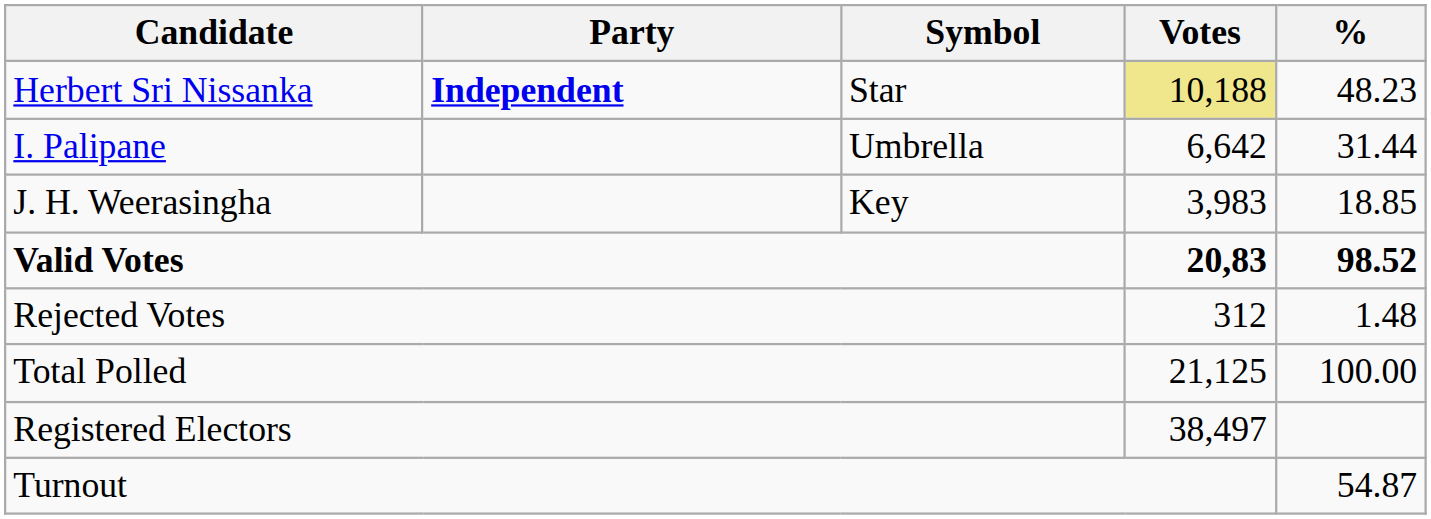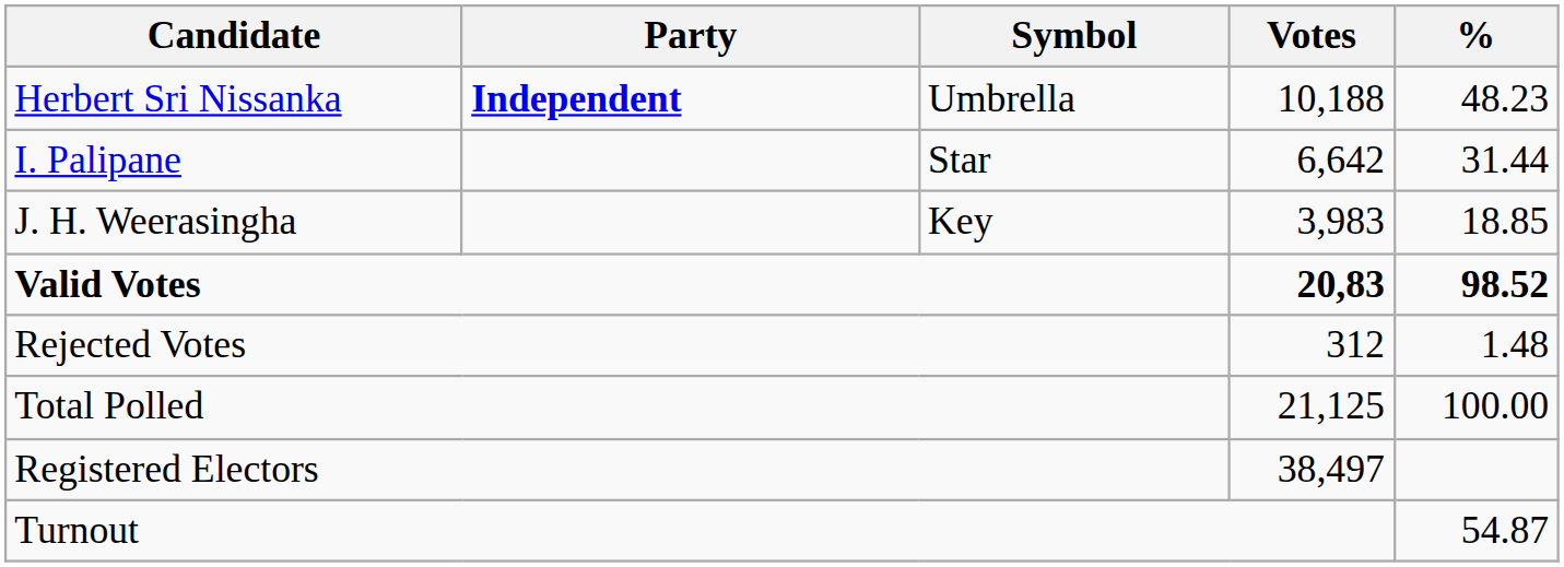 <table class="wikitable" border="1" style="text-align:right;">
 <tr>
 <th align=left width="180">Candidate</th>
 <th align=left width="180">Party</th>
 <th align=left width="120">Symbol</th>
 <th align=left width="60">Votes</th>
 <th align=left width="60">%</th>
 </tr>
 <tr>
 <td align=left><a href='#'>Herbert Sri Nissanka</a></td>
 <td align=left><strong><a href='#'>Independent</a></strong></td>
-<td align=left>Star</td>
-<td style="background: khaki;">10,188</td>
+<td align=left>Umbrella</td>
+<td>10,188</td>
 <td>48.23</td>
 </tr>
 <tr>
 <td align=left><a href='#'>I. Palipane</a></td>
 <td align=left></td>
-<td align=left>Umbrella</td>
+<td align=left>Star</td>
 <td>6,642</td>
 <td>31.44</td>
 </tr>
 <tr>
 <td align=left>J. H. Weerasingha</td>
 <td align=left></td>
 <td align=left>Key</td>
 <td>3,983</td>
 <td>18.85</td>
 </tr>
 <tr>
 <td align=left colspan=3><strong>Valid Votes</strong></td>
 <td><strong>20,83</strong></td>
 <td><strong>98.52</strong></td>
 </tr>
 <tr>
 <td align=left colspan=3>Rejected Votes</td>
 <td>312</td>
 <td>1.48</td>
 </tr>
 <tr>
 <td align=left colspan=3>Total Polled</td>
 <td>21,125</td>
 <td>100.00</td>
 </tr>
 <tr>
 <td align=left colspan=3>Registered Electors</td>
 <td>38,497</td>
 <td></td>
 </tr>
 <tr>
 <td align=left colspan=4>Turnout</td>
 <td>54.87</td>
 </tr>
 </table>
